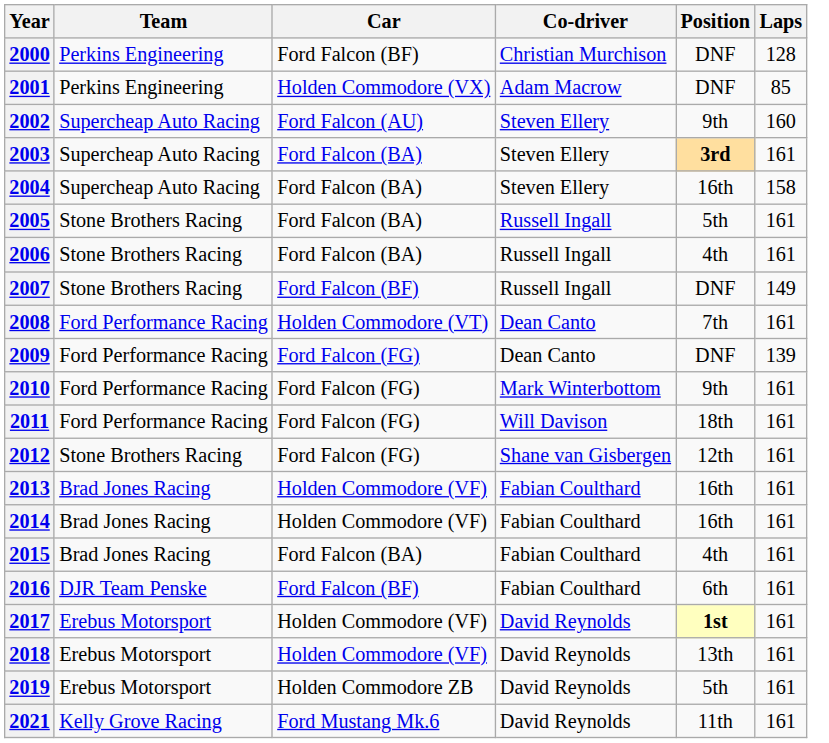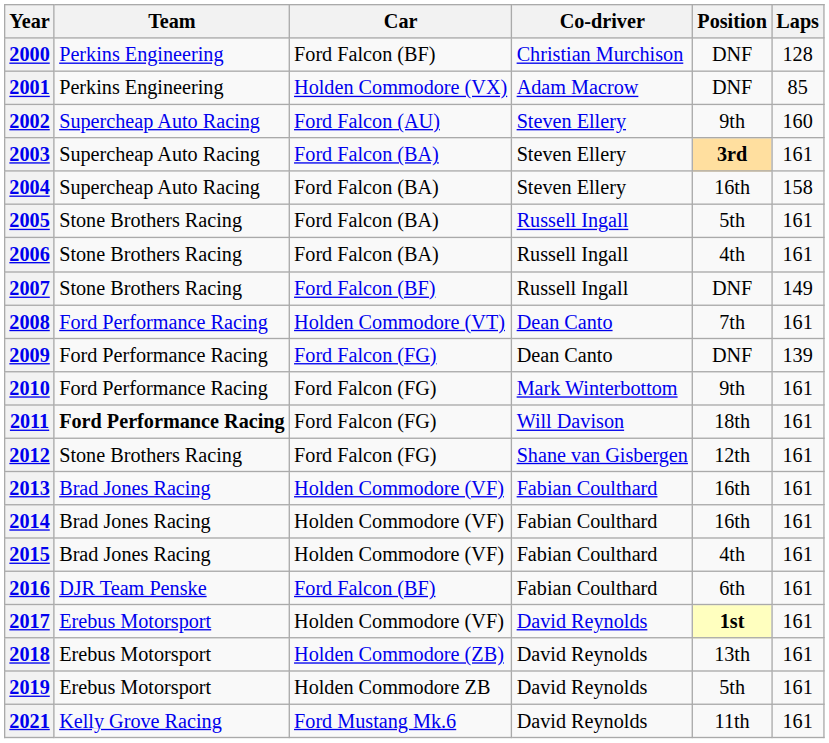 <table class="wikitable" style="font-size: 95%;">
 <tr>
 <th>Year</th>
 <th>Team</th>
 <th>Car</th>
 <th>Co-driver</th>
 <th>Position</th>
 <th>Laps</th>
 </tr>
 <tr>
 <th><a href='#'>2000</a></th>
 <td><a href='#'>Perkins Engineering</a></td>
 <td>Ford Falcon (BF)</td>
 <td> <a href='#'>Christian Murchison</a></td>
 <td align="center">DNF</td>
 <td align="center">128</td>
 </tr>
 <tr>
 <th><a href='#'>2001</a></th>
 <td>Perkins Engineering</td>
 <td><a href='#'>Holden Commodore (VX)</a></td>
 <td> <a href='#'>Adam Macrow</a></td>
 <td align="center">DNF</td>
 <td align="center">85</td>
 </tr>
 <tr>
 <th><a href='#'>2002</a></th>
 <td><a href='#'>Supercheap Auto Racing</a></td>
 <td><a href='#'>Ford Falcon (AU)</a></td>
 <td> <a href='#'>Steven Ellery</a></td>
 <td align="center">9th</td>
 <td align="center">160</td>
 </tr>
 <tr>
 <th><a href='#'>2003</a></th>
 <td>Supercheap Auto Racing</td>
 <td><a href='#'>Ford Falcon (BA)</a></td>
 <td> Steven Ellery</td>
 <td align="center" style="background: #ffdf9f"><strong>3rd</strong></td>
 <td align="center">161</td>
 </tr>
 <tr>
 <th><a href='#'>2004</a></th>
 <td>Supercheap Auto Racing</td>
 <td>Ford Falcon (BA)</td>
 <td> Steven Ellery</td>
 <td align="center">16th</td>
 <td align="center">158</td>
 </tr>
 <tr>
 <th><a href='#'>2005</a></th>
 <td>Stone Brothers Racing</td>
 <td>Ford Falcon (BA)</td>
 <td> <a href='#'>Russell Ingall</a></td>
 <td align="center">5th</td>
 <td align="center">161</td>
 </tr>
 <tr>
 <th><a href='#'>2006</a></th>
 <td>Stone Brothers Racing</td>
 <td>Ford Falcon (BA)</td>
 <td> Russell Ingall</td>
 <td align="center">4th</td>
 <td align="center">161</td>
 </tr>
 <tr>
 <th><a href='#'>2007</a></th>
 <td>Stone Brothers Racing</td>
 <td><a href='#'>Ford Falcon (BF)</a></td>
 <td> Russell Ingall</td>
 <td align="center">DNF</td>
 <td align="center">149</td>
 </tr>
 <tr>
 <th><a href='#'>2008</a></th>
 <td><a href='#'>Ford Performance Racing</a></td>
 <td><a href='#'>Holden Commodore (VT)</a></td>
 <td> <a href='#'>Dean Canto</a></td>
 <td align="center">7th</td>
 <td align="center">161</td>
 </tr>
 <tr>
 <th><a href='#'>2009</a></th>
 <td>Ford Performance Racing</td>
 <td><a href='#'>Ford Falcon (FG)</a></td>
 <td> Dean Canto</td>
 <td align="center">DNF</td>
 <td align="center">139</td>
 </tr>
 <tr>
 <th><a href='#'>2010</a></th>
 <td>Ford Performance Racing</td>
 <td>Ford Falcon (FG)</td>
 <td> <a href='#'>Mark Winterbottom</a></td>
 <td align="center">9th</td>
 <td align="center">161</td>
 </tr>
 <tr>
 <th><a href='#'>2011</a></th>
-<td>Ford Performance Racing</td>
+<td><strong>Ford Performance Racing</strong></td>
 <td>Ford Falcon (FG)</td>
 <td> <a href='#'>Will Davison</a></td>
 <td align="center">18th</td>
 <td align="center">161</td>
 </tr>
 <tr>
 <th><a href='#'>2012</a></th>
 <td>Stone Brothers Racing</td>
 <td>Ford Falcon (FG)</td>
 <td> <a href='#'>Shane van Gisbergen</a></td>
 <td align="center">12th</td>
 <td align="center">161</td>
 </tr>
 <tr>
 <th><a href='#'>2013</a></th>
 <td><a href='#'>Brad Jones Racing</a></td>
 <td><a href='#'>Holden Commodore (VF)</a></td>
 <td> <a href='#'>Fabian Coulthard</a></td>
 <td align="center">16th</td>
 <td align="center">161</td>
 </tr>
 <tr>
 <th><a href='#'>2014</a></th>
 <td>Brad Jones Racing</td>
 <td>Holden Commodore (VF)</td>
 <td> Fabian Coulthard</td>
 <td align="center">16th</td>
 <td align="center">161</td>
 </tr>
 <tr>
 <th><a href='#'>2015</a></th>
 <td>Brad Jones Racing</td>
-<td>Ford Falcon (BA)</td>
+<td>Holden Commodore (VF)</td>
 <td> Fabian Coulthard</td>
 <td align="center">4th</td>
 <td align="center">161</td>
 </tr>
 <tr>
 <th><a href='#'>2016</a></th>
 <td><a href='#'>DJR Team Penske</a></td>
 <td><a href='#'>Ford Falcon (BF)</a></td>
 <td> Fabian Coulthard</td>
 <td align="center">6th</td>
 <td align="center">161</td>
 </tr>
 <tr>
 <th><a href='#'>2017</a></th>
 <td><a href='#'>Erebus Motorsport</a></td>
 <td>Holden Commodore (VF)</td>
 <td> <a href='#'>David Reynolds</a></td>
 <td align="center" style="background: #ffffbf"><strong>1st</strong></td>
 <td align="center">161</td>
 </tr>
 <tr>
 <th><a href='#'>2018</a></th>
 <td>Erebus Motorsport</td>
-<td><a href='#'>Holden Commodore (VF)</a></td>
+<td><a href='#'>Holden Commodore (ZB)</a></td>
 <td> David Reynolds</td>
 <td align="center">13th</td>
 <td align="center">161</td>
 </tr>
 <tr>
 <th><a href='#'>2019</a></th>
 <td>Erebus Motorsport</td>
 <td>Holden Commodore ZB</td>
 <td> David Reynolds</td>
 <td align="center">5th</td>
 <td align="center">161</td>
 </tr>
 <tr>
 <th><a href='#'>2021</a></th>
 <td><a href='#'>Kelly Grove Racing</a></td>
 <td><a href='#'>Ford Mustang Mk.6</a></td>
 <td> David Reynolds</td>
 <td align="center">11th</td>
 <td align="center">161</td>
 </tr>
 </table>
